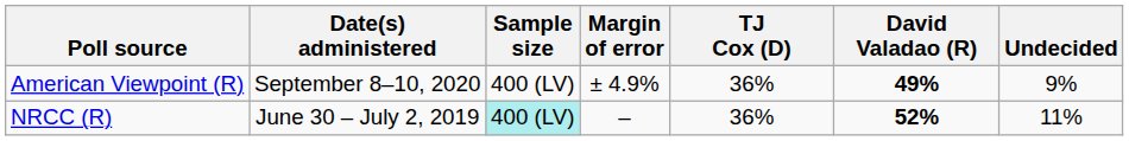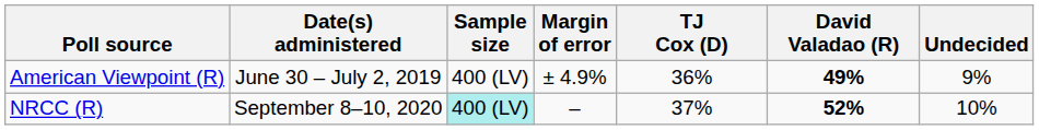 <table class="wikitable" style="font-size:90%;text-align:center;">
 <tr valign=bottom>
 <th>Poll source</th>
 <th>Date(s)<br>administered</th>
 <th>Sample<br>size</th>
 <th>Margin<br>of error</th>
 <th style="width:100px;">TJ<br>Cox (D)</th>
 <th style="width:100px;">David<br>Valadao (R)</th>
 <th>Undecided</th>
 </tr>
 <tr>
 <td style="text-align:left;"><a href='#'>American Viewpoint (R)</a></td>
-<td>September 8–10, 2020</td>
+<td>June 30 – July 2, 2019</td>
 <td>400 (LV)</td>
 <td>± 4.9%</td>
 <td align=center>36%</td>
 <td><strong>49%</strong></td>
 <td align=center>9%</td>
 </tr>
 <tr>
 <td style="text-align:left;"><a href='#'>NRCC (R)</a></td>
-<td>June 30 – July 2, 2019</td>
+<td>September 8–10, 2020</td>
 <td style="background: paleturquoise;">400 (LV)</td>
 <td>–</td>
-<td align=center>36%</td>
+<td align=center>37%</td>
 <td><strong>52%</strong></td>
-<td align=center>11%</td>
+<td align=center>10%</td>
 </tr>
 </table>
